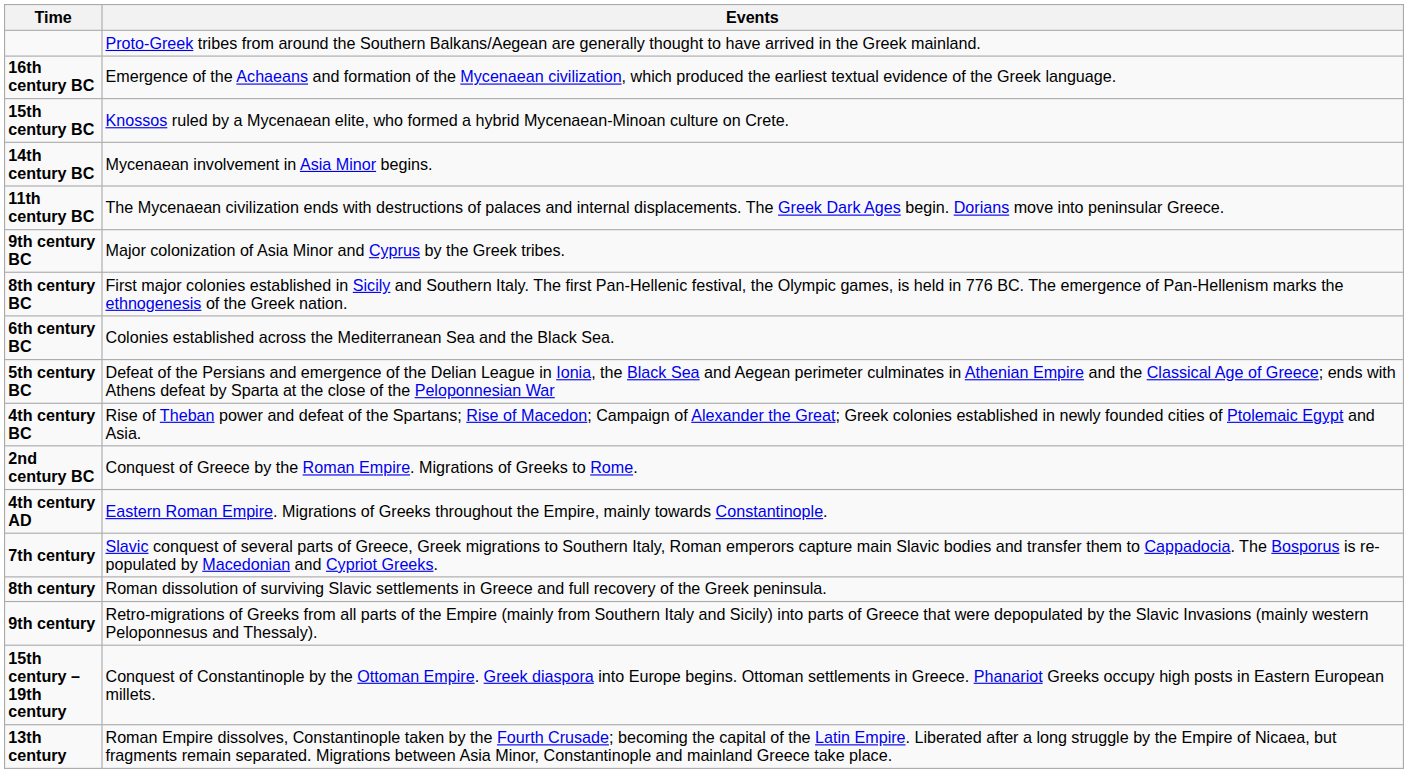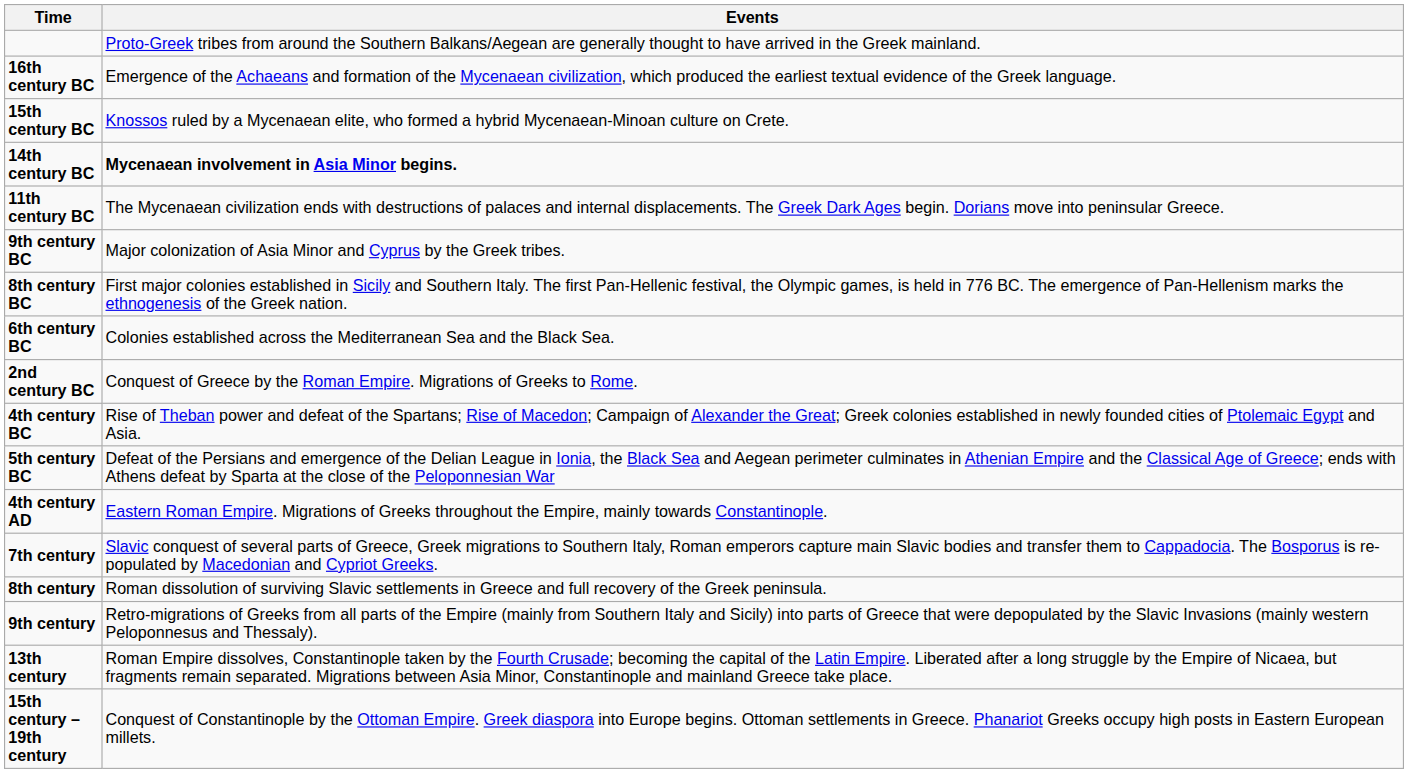 <table class="wikitable" style="font-size:90%;">
 <tr>
 <th style="width:80px">Time</th>
 <th>Events</th>
 </tr>
 <tr>
 <td><strong></strong></td>
 <td><a href='#'>Proto-Greek</a> tribes from around the Southern Balkans/Aegean are generally thought to have arrived in the Greek mainland.</td>
 </tr>
 <tr>
 <td><strong>16th century BC</strong></td>
 <td>Emergence of the <a href='#'>Achaeans</a> and formation of the <a href='#'>Mycenaean civilization</a>, which produced the earliest textual evidence of the Greek language.</td>
 </tr>
 <tr>
 <td><strong>15th century BC</strong></td>
 <td><a href='#'>Knossos</a> ruled by a Mycenaean elite, who formed a hybrid Mycenaean-Minoan culture on Crete.</td>
 </tr>
 <tr>
 <td><strong>14th century BC</strong></td>
-<td>Mycenaean involvement in <a href='#'>Asia Minor</a> begins.</td>
+<td><strong>Mycenaean involvement in <a href='#'>Asia Minor</a> begins.</strong></td>
 </tr>
 <tr>
 <td><strong>11th century BC</strong></td>
 <td>The Mycenaean civilization ends with destructions of palaces and internal displacements. The <a href='#'>Greek Dark Ages</a> begin. <a href='#'>Dorians</a> move into peninsular Greece.</td>
 </tr>
 <tr>
 <td><strong>9th century BC</strong></td>
 <td>Major colonization of Asia Minor and <a href='#'>Cyprus</a> by the Greek tribes.</td>
 </tr>
 <tr>
 <td><strong>8th century BC</strong></td>
 <td>First major colonies established in <a href='#'>Sicily</a> and Southern Italy. The first Pan-Hellenic festival, the Olympic games, is held in 776 BC. The emergence of Pan-Hellenism marks the <a href='#'>ethnogenesis</a> of the Greek nation.</td>
 </tr>
 <tr>
 <td><strong>6th century BC</strong></td>
 <td>Colonies established across the Mediterranean Sea and the Black Sea.</td>
 </tr>
 <tr>
-<td><strong>5th century BC</strong></td>
-<td>Defeat of the Persians and emergence of the Delian League in <a href='#'>Ionia</a>, the <a href='#'>Black Sea</a> and Aegean perimeter culminates in <a href='#'>Athenian Empire</a> and the <a href='#'>Classical Age of Greece</a>; ends with Athens defeat by Sparta at the close of the <a href='#'>Peloponnesian War</a></td>
+<td><strong>2nd century BC</strong></td>
+<td>Conquest of Greece by the <a href='#'>Roman Empire</a>. Migrations of Greeks to <a href='#'>Rome</a>.</td>
 </tr>
 <tr>
 <td><strong>4th century BC</strong></td>
 <td>Rise of <a href='#'>Theban</a> power and defeat of the Spartans; <a href='#'>Rise of Macedon</a>; Campaign of <a href='#'>Alexander the Great</a>; Greek colonies established in newly founded cities of <a href='#'>Ptolemaic Egypt</a> and Asia.</td>
 </tr>
 <tr>
-<td><strong>2nd century BC</strong></td>
-<td>Conquest of Greece by the <a href='#'>Roman Empire</a>. Migrations of Greeks to <a href='#'>Rome</a>.</td>
+<td><strong>5th century BC</strong></td>
+<td>Defeat of the Persians and emergence of the Delian League in <a href='#'>Ionia</a>, the <a href='#'>Black Sea</a> and Aegean perimeter culminates in <a href='#'>Athenian Empire</a> and the <a href='#'>Classical Age of Greece</a>; ends with Athens defeat by Sparta at the close of the <a href='#'>Peloponnesian War</a></td>
 </tr>
 <tr>
 <td><strong>4th century AD</strong></td>
 <td><a href='#'>Eastern Roman Empire</a>. Migrations of Greeks throughout the Empire, mainly towards <a href='#'>Constantinople</a>.</td>
 </tr>
 <tr>
 <td><strong>7th century</strong></td>
 <td><a href='#'>Slavic</a> conquest of several parts of Greece, Greek migrations to Southern Italy, Roman emperors capture main Slavic bodies and transfer them to <a href='#'>Cappadocia</a>. The <a href='#'>Bosporus</a> is re-populated by <a href='#'>Macedonian</a> and <a href='#'>Cypriot Greeks</a>.</td>
 </tr>
 <tr>
 <td><strong>8th century</strong></td>
 <td>Roman dissolution of surviving Slavic settlements in Greece and full recovery of the Greek peninsula.</td>
 </tr>
 <tr>
 <td><strong>9th century</strong></td>
 <td>Retro-migrations of Greeks from all parts of the Empire (mainly from Southern Italy and Sicily) into parts of Greece that were depopulated by the Slavic Invasions (mainly western Peloponnesus and Thessaly).</td>
 </tr>
 <tr>
+<td><strong>13th century</strong></td>
+<td>Roman Empire dissolves, Constantinople taken by the <a href='#'>Fourth Crusade</a>; becoming the capital of the <a href='#'>Latin Empire</a>. Liberated after a long struggle by the Empire of Nicaea, but fragments remain separated. Migrations between Asia Minor, Constantinople and mainland Greece take place.</td>
+</tr>
+<tr>
 <td><strong>15th century –<br>19th century</strong></td>
 <td>Conquest of Constantinople by the <a href='#'>Ottoman Empire</a>. <a href='#'>Greek diaspora</a> into Europe begins. Ottoman settlements in Greece. <a href='#'>Phanariot</a> Greeks occupy high posts in Eastern European millets.</td>
 </tr>
-<tr>
-<td><strong>13th century</strong></td>
-<td>Roman Empire dissolves, Constantinople taken by the <a href='#'>Fourth Crusade</a>; becoming the capital of the <a href='#'>Latin Empire</a>. Liberated after a long struggle by the Empire of Nicaea, but fragments remain separated. Migrations between Asia Minor, Constantinople and mainland Greece take place.</td>
-</tr>
 </table>
